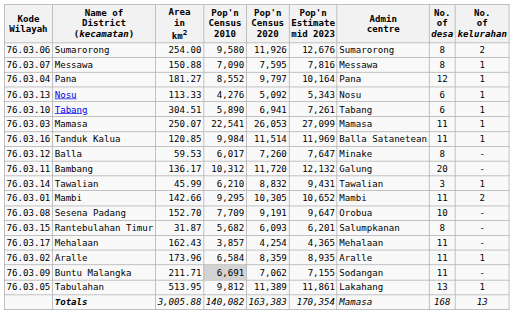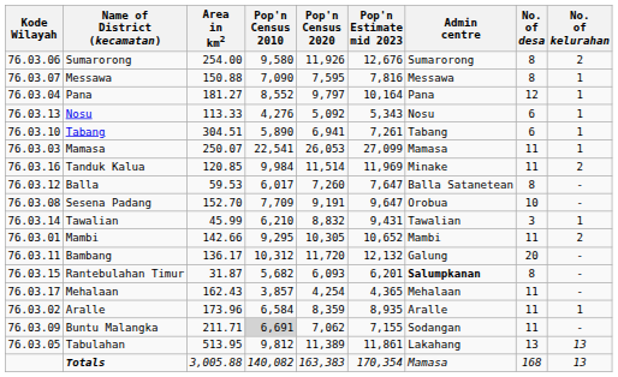 <table class="sortable wikitable">
 <tr>
 <th>Kode <br>Wilayah</th>
 <th>Name of<br>District<br>(<em>kecamatan</em>)</th>
 <th>Area <br> in<br> km<sup>2</sup></th>
 <th>Pop'n<br>Census<br>2010</th>
 <th>Pop'n<br>Census<br>2020</th>
 <th>Pop'n<br>Estimate<br>mid 2023</th>
 <th>Admin<br>centre</th>
 <th>No.<br>of<br><em>desa</em></th>
 <th>No.<br>of<br><em>kelurahan</em></th>
 </tr>
 <tr>
 <td>76.03.06</td>
 <td>Sumarorong</td>
 <td align="right">254.00</td>
 <td align="right">9,580</td>
 <td align="right">11,926</td>
 <td align="right">12,676</td>
 <td>Sumarorong</td>
 <td align="center">8</td>
 <td align="center">2</td>
 </tr>
 <tr>
 <td>76.03.07</td>
 <td>Messawa</td>
 <td align="right">150.88</td>
 <td align="right">7,090</td>
 <td align="right">7,595</td>
 <td align="right">7,816</td>
 <td>Messawa</td>
 <td align="center">8</td>
 <td align="center">1</td>
 </tr>
 <tr>
 <td>76.03.04</td>
 <td>Pana</td>
 <td align="right">181.27</td>
 <td align="right">8,552</td>
 <td align="right">9,797</td>
 <td align="right">10,164</td>
 <td>Pana</td>
 <td align="center">12</td>
 <td align="center">1</td>
 </tr>
 <tr>
 <td>76.03.13</td>
 <td><a href='#'>Nosu</a></td>
 <td align="right">113.33</td>
 <td align="right">4,276</td>
 <td align="right">5,092</td>
 <td align="right">5,343</td>
 <td>Nosu</td>
 <td align="center">6</td>
 <td align="center">1</td>
 </tr>
 <tr>
 <td>76.03.10</td>
 <td><a href='#'>Tabang</a></td>
 <td align="right">304.51</td>
 <td align="right">5,890</td>
 <td align="right">6,941</td>
 <td align="right">7,261</td>
 <td>Tabang</td>
 <td align="center">6</td>
 <td align="center">1</td>
 </tr>
 <tr>
 <td>76.03.03</td>
 <td>Mamasa</td>
 <td align="right">250.07</td>
 <td align="right">22,541</td>
 <td align="right">26,053</td>
 <td align="right">27,099</td>
 <td>Mamasa</td>
 <td align="center">11</td>
 <td align="center">1</td>
 </tr>
 <tr>
 <td>76.03.16</td>
 <td>Tanduk Kalua</td>
 <td align="right">120.85</td>
 <td align="right">9,984</td>
 <td align="right">11,514</td>
 <td align="right">11,969</td>
-<td>Balla Satanetean</td>
+<td>Minake</td>
 <td align="center">11</td>
-<td align="center">1</td>
+<td align="center">2</td>
 </tr>
 <tr>
 <td>76.03.12</td>
 <td>Balla</td>
 <td align="right">59.53</td>
 <td align="right">6,017</td>
 <td align="right">7,260</td>
 <td align="right">7,647</td>
-<td>Minake</td>
+<td>Balla Satanetean</td>
 <td align="center">8</td>
 <td align="center">-</td>
 </tr>
 <tr>
-<td>76.03.11</td>
-<td>Bambang</td>
-<td align="right">136.17</td>
-<td align="right">10,312</td>
-<td align="right">11,720</td>
-<td align="right">12,132</td>
-<td>Galung</td>
-<td align="center">20</td>
+<td>76.03.08</td>
+<td>Sesena Padang</td>
+<td align="right">152.70</td>
+<td align="right">7,709</td>
+<td align="right">9,191</td>
+<td align="right">9,647</td>
+<td>Orobua</td>
+<td align="center">10</td>
 <td align="center">-</td>
 </tr>
 <tr>
 <td>76.03.14</td>
 <td>Tawalian</td>
 <td align="right">45.99</td>
 <td align="right">6,210</td>
 <td align="right">8,832</td>
 <td align="right">9,431</td>
 <td>Tawalian</td>
 <td align="center">3</td>
 <td align="center">1</td>
 </tr>
 <tr>
 <td>76.03.01</td>
 <td>Mambi</td>
 <td align="right">142.66</td>
 <td align="right">9,295</td>
 <td align="right">10,305</td>
 <td align="right">10,652</td>
 <td>Mambi</td>
 <td align="center">11</td>
 <td align="center">2</td>
 </tr>
 <tr>
-<td>76.03.08</td>
-<td>Sesena Padang</td>
-<td align="right">152.70</td>
-<td align="right">7,709</td>
-<td align="right">9,191</td>
-<td align="right">9,647</td>
-<td>Orobua</td>
-<td align="center">10</td>
+<td>76.03.11</td>
+<td>Bambang</td>
+<td align="right">136.17</td>
+<td align="right">10,312</td>
+<td align="right">11,720</td>
+<td align="right">12,132</td>
+<td>Galung</td>
+<td align="center">20</td>
 <td align="center">-</td>
 </tr>
 <tr>
 <td>76.03.15</td>
 <td>Rantebulahan Timur</td>
 <td align="right">31.87</td>
 <td align="right">5,682</td>
 <td align="right">6,093</td>
 <td align="right">6,201</td>
-<td>Salumpkanan</td>
+<td><strong>Salumpkanan</strong></td>
 <td align="center">8</td>
 <td align="center">-</td>
 </tr>
 <tr>
 <td>76.03.17</td>
 <td>Mehalaan</td>
 <td align="right">162.43</td>
 <td align="right">3,857</td>
 <td align="right">4,254</td>
 <td align="right">4,365</td>
 <td>Mehalaan</td>
 <td align="center">11</td>
 <td align="center">-</td>
 </tr>
 <tr>
 <td>76.03.02</td>
 <td>Aralle</td>
 <td align="right">173.96</td>
 <td align="right">6,584</td>
 <td align="right">8,359</td>
 <td align="right">8,935</td>
 <td>Aralle</td>
 <td align="center">11</td>
 <td align="center">1</td>
 </tr>
 <tr>
 <td>76.03.09</td>
 <td>Buntu Malangka</td>
 <td align="right">211.71</td>
 <td align="right" style="background: lightgrey;">6,691</td>
 <td align="right">7,062</td>
 <td align="right">7,155</td>
 <td>Sodangan</td>
 <td align="center">11</td>
 <td align="center">-</td>
 </tr>
 <tr>
 <td>76.03.05</td>
 <td>Tabulahan</td>
 <td align="right">513.95</td>
 <td align="right">9,812</td>
 <td align="right">11,389</td>
 <td align="right">11,861</td>
 <td>Lakahang</td>
 <td align="center">13</td>
-<td align="center">1</td>
+<td align="center"><em>13</em></td>
 </tr>
 <tr>
 <td></td>
 <td><strong><em>Totals</em></strong></td>
 <td align="right"><em>3,005.88</em></td>
 <td align="right"><em>140,082</em></td>
 <td align="right"><em>163,383</em></td>
 <td align="right"><em>170,354</em></td>
 <td><em>Mamasa</em></td>
 <td align="center"><em>168</em></td>
 <td align="center"><em>13</em></td>
 </tr>
 </table>
